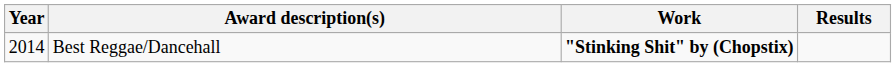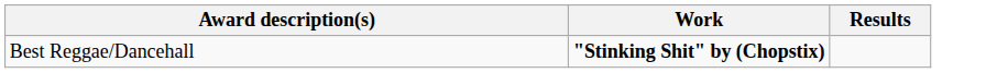 <table class="wikitable">
 <tr>
-<th>Year</th>
 <th width="450">Award description(s)</th>
 <th>Work</th>
 <th width="75">Results</th>
 </tr>
 <tr>
-<td>2014</td>
 <td>Best Reggae/Dancehall</td>
 <td><strong>"Stinking Shit" by (Chopstix)</strong></td>
 <td></td>
 </tr>
 </table>
